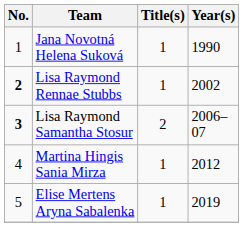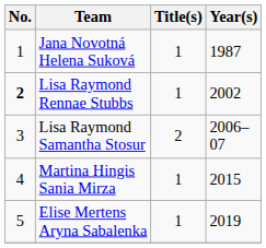 <table class="wikitable nowrap sortable">
 <tr>
 <th>No.</th>
 <th>Team</th>
 <th>Title(s)</th>
 <th width=40>Year(s)</th>
 </tr>
 <tr>
 <td align="center">1</td>
 <td> <a href='#'>Jana Novotná</a> <br>  <a href='#'>Helena Suková</a></td>
 <td align="center">1</td>
-<td>1990</td>
+<td>1987</td>
 </tr>
 <tr>
 <td align="center"><strong>2</strong></td>
 <td> <a href='#'>Lisa Raymond</a> <br>  <a href='#'>Rennae Stubbs</a></td>
 <td align="center">1</td>
 <td>2002</td>
 </tr>
 <tr>
-<td align="center"><strong>3</strong></td>
+<td align="center">3</td>
 <td> Lisa Raymond <br>  <a href='#'>Samantha Stosur</a></td>
 <td align="center">2</td>
 <td>2006–07</td>
 </tr>
 <tr>
 <td align="center">4</td>
 <td> <a href='#'>Martina Hingis</a> <br>  <a href='#'>Sania Mirza</a></td>
 <td align="center">1</td>
-<td>2012</td>
+<td>2015</td>
 </tr>
 <tr>
 <td align="center">5</td>
 <td> <a href='#'>Elise Mertens</a> <br>  <a href='#'>Aryna Sabalenka</a></td>
 <td align="center">1</td>
 <td>2019</td>
 </tr>
 <tr>
 </tr>
 </table>
